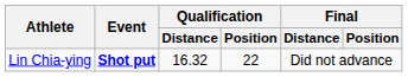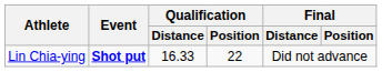 <table class=wikitable style="font-size:90%">
 <tr>
 <th rowspan="2">Athlete</th>
 <th rowspan="2">Event</th>
 <th colspan="2">Qualification</th>
 <th colspan="2">Final</th>
 </tr>
 <tr style="font-size:95%">
 <th>Distance</th>
 <th>Position</th>
 <th>Distance</th>
 <th>Position</th>
 </tr>
 <tr align=center>
 <td align=left><a href='#'>Lin Chia-ying</a></td>
 <td align=left><strong><a href='#'>Shot put</a></strong></td>
-<td>16.32</td>
+<td>16.33</td>
 <td>22</td>
 <td colspan=2>Did not advance</td>
 </tr>
 </table>
